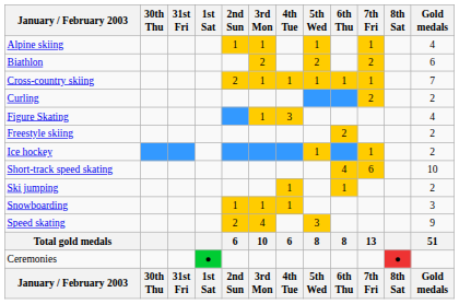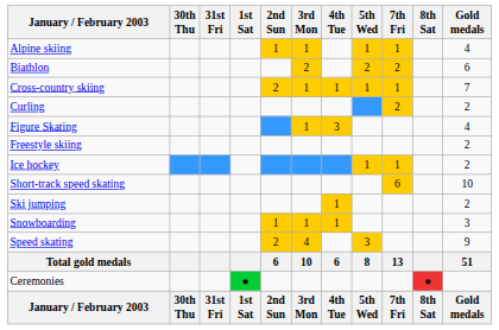 <table class="wikitable" style="margin:0.5em auto; font-size:90%; line-height:1.25em;">
 <tr>
 <th width=200>January / February 2003</th>
 <th width=32>30th<br>Thu</th>
 <th width=32>31st<br>Fri</th>
 <th width=32>1st<br>Sat</th>
 <th width=32>2nd<br>Sun</th>
 <th width=32>3rd<br>Mon</th>
 <th width=32>4th<br>Tue</th>
 <th width=32>5th<br>Wed</th>
-<th width=32>6th<br>Thu</th>
 <th width=32>7th<br>Fri</th>
 <th width=32>8th<br>Sat</th>
 <th width=55>Gold<br>medals</th>
 </tr>
 <tr align="center">
 <td align="left"> <a href='#'>Alpine skiing</a></td>
 <td></td>
 <td></td>
 <td></td>
 <td bgcolor=#ffcc00>1</td>
 <td bgcolor=#ffcc00>1</td>
 <td></td>
 <td bgcolor=#ffcc00>1</td>
-<td></td>
 <td bgcolor=#ffcc00>1</td>
 <td></td>
 <td>4</td>
 </tr>
 <tr align="center">
 <td align="left"> <a href='#'>Biathlon</a></td>
 <td></td>
 <td></td>
 <td></td>
 <td></td>
 <td bgcolor=#ffcc00>2</td>
 <td></td>
 <td bgcolor=#ffcc00>2</td>
-<td></td>
 <td bgcolor=#ffcc00>2</td>
 <td></td>
 <td>6</td>
 </tr>
 <tr align="center">
 <td align="left"> <a href='#'>Cross-country skiing</a></td>
 <td></td>
 <td></td>
 <td></td>
 <td bgcolor=#ffcc00>2</td>
-<td bgcolor=#ffcc00>1</td>
 <td bgcolor=#ffcc00>1</td>
 <td bgcolor=#ffcc00>1</td>
 <td bgcolor=#ffcc00>1</td>
 <td bgcolor=#ffcc00>1</td>
 <td></td>
 <td>7</td>
 </tr>
 <tr align="center">
 <td align="left"> <a href='#'>Curling</a></td>
 <td></td>
 <td></td>
 <td></td>
 <td></td>
 <td></td>
 <td></td>
 <td bgcolor=#3399ff></td>
-<td bgcolor=#3399ff></td>
 <td bgcolor=#ffcc00>2</td>
 <td></td>
 <td>2</td>
 </tr>
 <tr align="center">
 <td align="left"> <a href='#'>Figure Skating</a></td>
 <td></td>
 <td></td>
 <td></td>
 <td bgcolor=#3399ff></td>
 <td bgcolor=#ffcc00>1</td>
 <td bgcolor=#ffcc00>3</td>
 <td></td>
 <td></td>
 <td></td>
-<td></td>
 <td>4</td>
 </tr>
 <tr align="center">
 <td align="left"> <a href='#'>Freestyle skiing</a></td>
 <td></td>
 <td></td>
 <td></td>
 <td></td>
 <td></td>
 <td></td>
 <td></td>
-<td bgcolor=#ffcc00>2</td>
 <td></td>
 <td></td>
 <td>2</td>
 </tr>
 <tr align="center">
 <td align="left"> <a href='#'>Ice hockey</a></td>
 <td bgcolor=#3399ff></td>
 <td bgcolor=#3399ff></td>
 <td></td>
 <td bgcolor=#3399ff></td>
 <td bgcolor=#3399ff></td>
 <td bgcolor=#3399ff></td>
 <td bgcolor=#ffcc00>1</td>
-<td bgcolor=#3399ff></td>
 <td bgcolor=#ffcc00>1</td>
 <td></td>
 <td>2</td>
 </tr>
 <tr align="center">
 <td align="left"> <a href='#'>Short-track speed skating</a></td>
 <td></td>
 <td></td>
 <td></td>
 <td></td>
 <td></td>
 <td></td>
 <td></td>
-<td bgcolor=#ffcc00>4</td>
 <td bgcolor=#ffcc00>6</td>
 <td></td>
 <td>10</td>
 </tr>
 <tr align="center">
 <td align="left"> <a href='#'>Ski jumping</a></td>
 <td></td>
 <td></td>
 <td></td>
 <td></td>
 <td></td>
 <td bgcolor=#ffcc00>1</td>
 <td></td>
-<td bgcolor=#ffcc00>1</td>
 <td></td>
 <td></td>
 <td>2</td>
 </tr>
 <tr align="center">
 <td align="left"> <a href='#'>Snowboarding</a></td>
 <td></td>
 <td></td>
 <td></td>
 <td bgcolor=#ffcc00>1</td>
 <td bgcolor=#ffcc00>1</td>
 <td bgcolor=#ffcc00>1</td>
-<td></td>
 <td></td>
 <td></td>
 <td></td>
 <td>3</td>
 </tr>
 <tr align="center">
 <td align="left"> <a href='#'>Speed skating</a></td>
 <td></td>
 <td></td>
 <td></td>
 <td bgcolor=#ffcc00>2</td>
 <td bgcolor=#ffcc00>4</td>
 <td></td>
 <td bgcolor=#ffcc00>3</td>
 <td></td>
 <td></td>
-<td></td>
 <td>9</td>
 </tr>
 <tr align=center>
 <th>Total gold medals</th>
 <th></th>
 <th></th>
 <th></th>
 <th>6</th>
 <th>10</th>
 <th>6</th>
 <th>8</th>
-<th>8</th>
 <th>13</th>
 <th></th>
 <th>51</th>
 </tr>
 <tr>
 <td>Ceremonies</td>
 <td></td>
 <td></td>
 <td bgcolor=#00cc33 align=center>●</td>
-<td></td>
 <td></td>
 <td></td>
 <td></td>
 <td></td>
 <td></td>
 <td bgcolor=#ee3333 align=center>●</td>
 <td></td>
 </tr>
 <tr>
 <th>January / February 2003</th>
 <th width=32>30th<br>Thu</th>
 <th width=32>31st<br>Fri</th>
 <th width=32>1st<br>Sat</th>
 <th width=32>2nd<br>Sun</th>
 <th width=32>3rd<br>Mon</th>
 <th width=32>4th<br>Tue</th>
 <th width=32>5th<br>Wed</th>
-<th width=32>6th<br>Thu</th>
 <th width=32>7th<br>Fri</th>
 <th width=32>8th<br>Sat</th>
 <th width=55>Gold<br>medals</th>
 </tr>
 </table>
